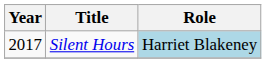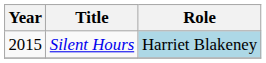 <table class= "wikitable">
 <tr>
 <th>Year</th>
 <th>Title</th>
 <th>Role</th>
 </tr>
 <tr>
-<td>2017</td>
+<td>2015</td>
 <td><em><a href='#'>Silent Hours</a></em></td>
 <td style="background: lightblue;">Harriet Blakeney</td>
 </tr>
 <tr>
 </tr>
 </table>
